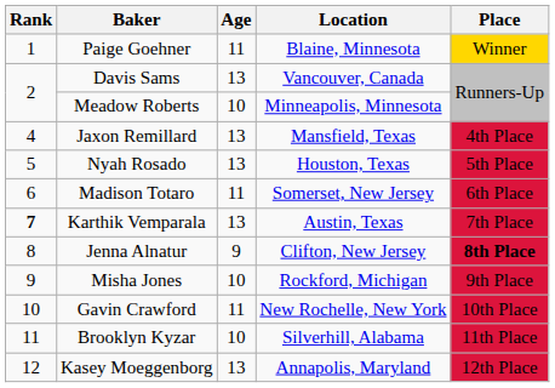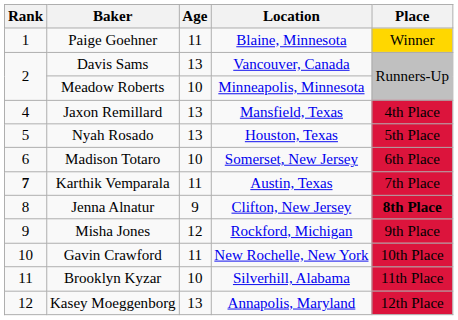 <table class="wikitable" style="text-align:center;">
 <tr>
 <th>Rank</th>
 <th>Baker</th>
 <th>Age</th>
 <th>Location</th>
 <th>Place</th>
 </tr>
 <tr 5th>
 <td>1</td>
 <td>Paige Goehner</td>
 <td>11</td>
 <td><a href='#'>Blaine, Minnesota</a></td>
 <td style="background:gold;">Winner</td>
 </tr>
 <tr 2>
 <td Rowspan="2">2</td>
 <td>Davis Sams</td>
 <td>13</td>
 <td><a href='#'>Vancouver, Canada</a></td>
 <td rowspan="2" style="background:silver;">Runners-Up</td>
 </tr>
 <tr>
 <td>Meadow Roberts</td>
 <td>10</td>
 <td><a href='#'>Minneapolis, Minnesota</a></td>
 </tr>
 <tr 2>
 <td>4</td>
 <td>Jaxon Remillard</td>
 <td>13</td>
 <td><a href='#'>Mansfield, Texas</a></td>
 <td style="background:crimson;">4th Place</td>
 </tr>
 <tr 4>
 <td>5</td>
 <td>Nyah Rosado</td>
 <td>13</td>
 <td><a href='#'>Houston, Texas</a></td>
 <td style="background:crimson;">5th Place</td>
 </tr>
 <tr 5>
 <td>6</td>
 <td>Madison Totaro</td>
-<td>11</td>
+<td>10</td>
 <td><a href='#'>Somerset, New Jersey</a></td>
 <td style="background:crimson;">6th Place</td>
 </tr>
 <tr 6>
 <td><strong>7</strong></td>
 <td>Karthik Vemparala</td>
-<td>13</td>
+<td>11</td>
 <td><a href='#'>Austin, Texas</a></td>
 <td style="background:crimson;">7th Place</td>
 </tr>
 <tr 7>
 <td>8</td>
 <td>Jenna Alnatur</td>
 <td>9</td>
 <td><a href='#'>Clifton, New Jersey</a></td>
 <td style="background:crimson;"><strong>8th Place</strong></td>
 </tr>
 <tr 8>
 <td>9</td>
 <td>Misha Jones</td>
-<td>10</td>
+<td>12</td>
 <td><a href='#'>Rockford, Michigan</a></td>
 <td style="background:crimson;">9th Place</td>
 </tr>
 <tr 6th place>
 <td>10</td>
 <td>Gavin Crawford</td>
 <td>11</td>
 <td><a href='#'>New Rochelle, New York</a></td>
 <td style="background:crimson;">10th Place</td>
 </tr>
 <tr 10>
 <td>11</td>
 <td>Brooklyn Kyzar</td>
 <td>10</td>
 <td><a href='#'>Silverhill, Alabama</a></td>
 <td style="background:crimson;">11th Place</td>
 </tr>
 <tr 11>
 <td>12</td>
 <td>Kasey Moeggenborg</td>
 <td>13</td>
 <td><a href='#'>Annapolis, Maryland</a></td>
 <td style="background:crimson;">12th Place</td>
 </tr>
 </table>
